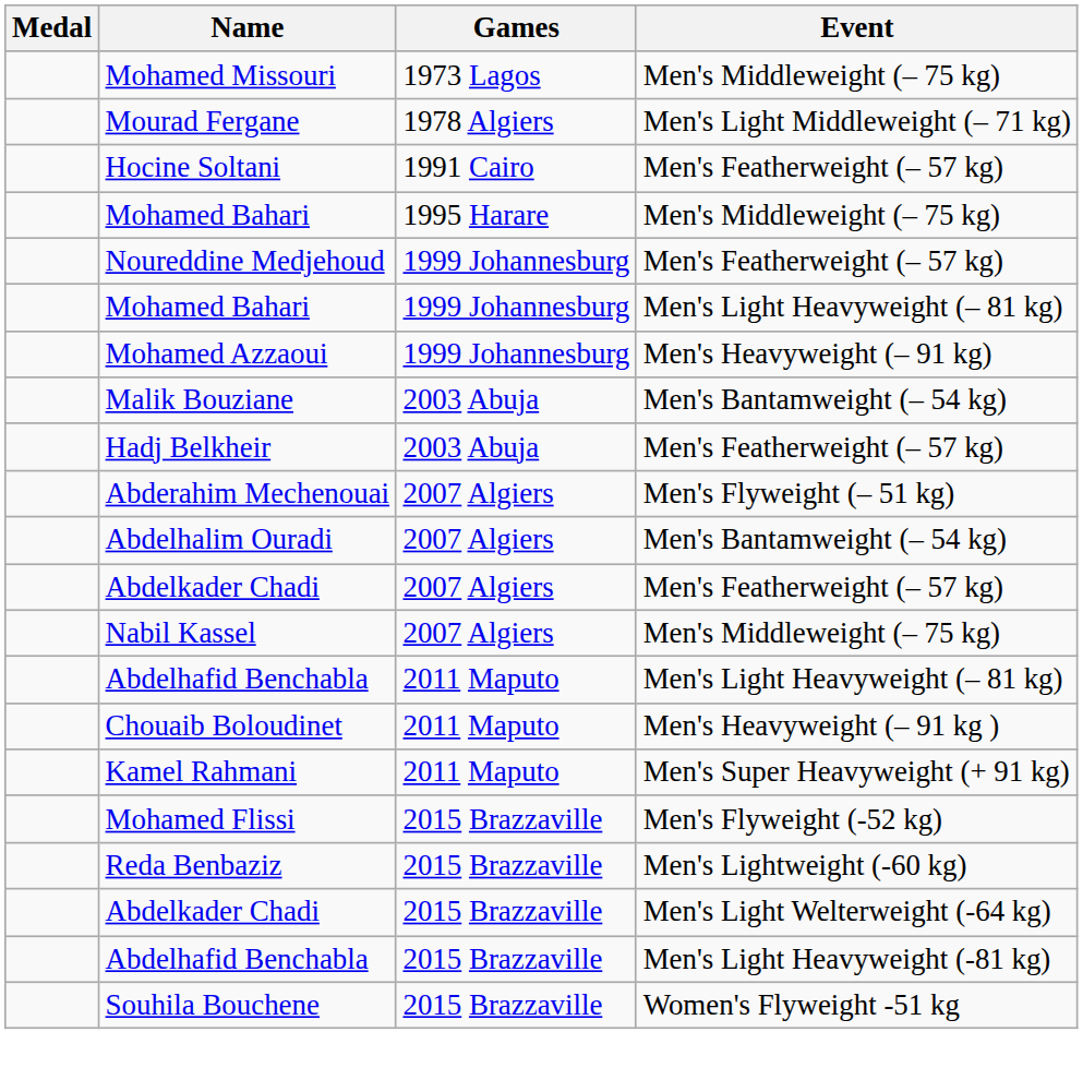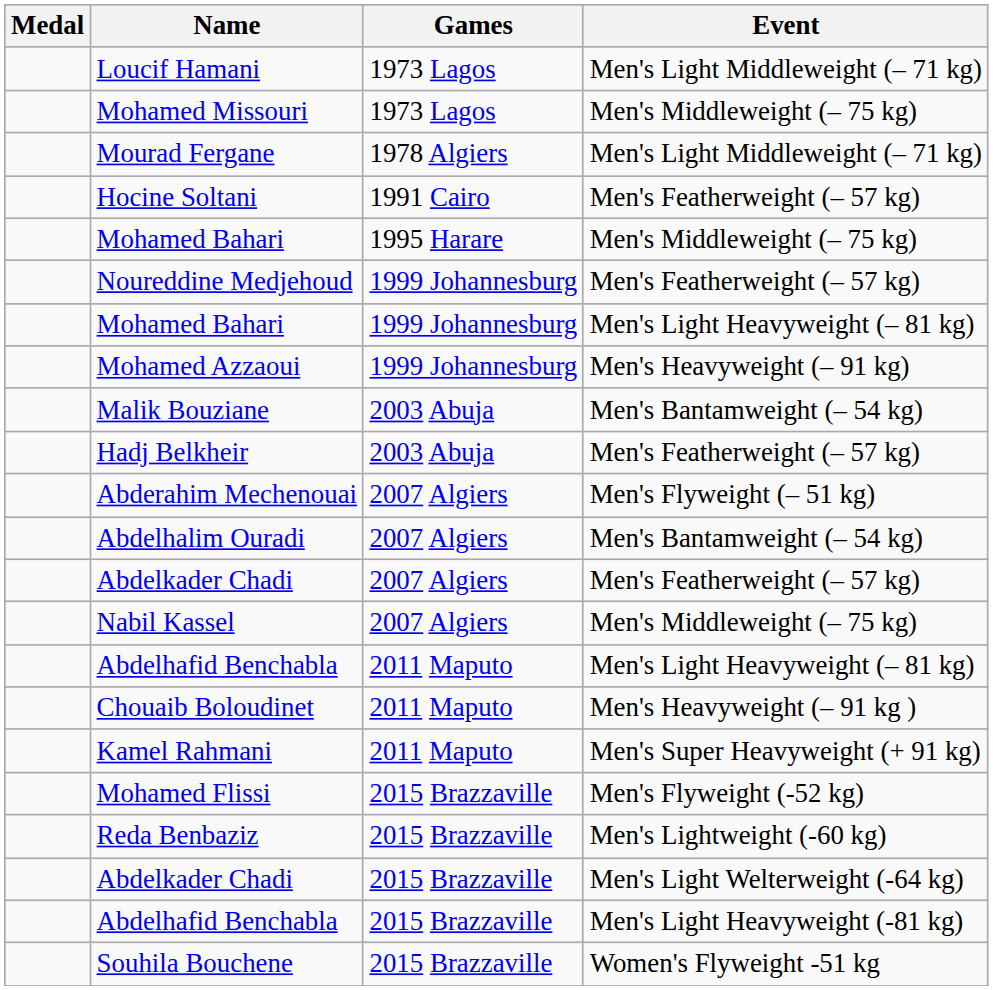 <table class="wikitable sortable">
 <tr>
 <th>Medal</th>
 <th>Name</th>
 <th>Games</th>
 <th>Event</th>
+</tr>
+<tr>
+<td></td>
+<td><a href='#'>Loucif Hamani</a></td>
+<td>1973 <a href='#'>Lagos</a></td>
+<td>Men's Light Middleweight (– 71 kg)</td>
 </tr>
 <tr>
 <td></td>
 <td><a href='#'>Mohamed Missouri</a></td>
 <td>1973 <a href='#'>Lagos</a></td>
 <td>Men's Middleweight (– 75 kg)</td>
 </tr>
 <tr>
 <td></td>
 <td><a href='#'>Mourad Fergane</a></td>
 <td>1978 <a href='#'>Algiers</a></td>
 <td>Men's Light Middleweight (– 71 kg)</td>
 </tr>
 <tr>
 <td></td>
 <td><a href='#'>Hocine Soltani</a></td>
 <td>1991 <a href='#'>Cairo</a></td>
 <td>Men's Featherweight (– 57 kg)</td>
 </tr>
 <tr>
 <td></td>
 <td><a href='#'>Mohamed Bahari</a></td>
 <td>1995 <a href='#'>Harare</a></td>
 <td>Men's Middleweight (– 75 kg)</td>
 </tr>
 <tr>
 <td></td>
 <td><a href='#'>Noureddine Medjehoud</a></td>
 <td><a href='#'>1999 Johannesburg</a></td>
 <td>Men's Featherweight (– 57 kg)</td>
 </tr>
 <tr>
 <td></td>
 <td><a href='#'>Mohamed Bahari</a></td>
 <td><a href='#'>1999 Johannesburg</a></td>
 <td>Men's Light Heavyweight (– 81 kg)</td>
 </tr>
 <tr>
 <td></td>
 <td><a href='#'>Mohamed Azzaoui</a></td>
 <td><a href='#'>1999 Johannesburg</a></td>
 <td>Men's Heavyweight (– 91 kg)</td>
 </tr>
 <tr>
 <td></td>
 <td><a href='#'>Malik Bouziane</a></td>
 <td> <a href='#'>2003</a> <a href='#'>Abuja</a></td>
 <td>Men's Bantamweight (– 54 kg)</td>
 </tr>
 <tr>
 <td></td>
 <td><a href='#'>Hadj Belkheir</a></td>
 <td> <a href='#'>2003</a> <a href='#'>Abuja</a></td>
 <td>Men's Featherweight (– 57 kg)</td>
 </tr>
 <tr>
 <td></td>
 <td><a href='#'>Abderahim Mechenouai</a></td>
 <td> <a href='#'>2007</a> <a href='#'>Algiers</a></td>
 <td>Men's Flyweight (– 51 kg)</td>
 </tr>
 <tr>
 <td></td>
 <td><a href='#'>Abdelhalim Ouradi</a></td>
 <td> <a href='#'>2007</a> <a href='#'>Algiers</a></td>
 <td>Men's Bantamweight (– 54 kg)</td>
 </tr>
 <tr>
 <td></td>
 <td><a href='#'>Abdelkader Chadi</a></td>
 <td> <a href='#'>2007</a> <a href='#'>Algiers</a></td>
 <td>Men's Featherweight (– 57 kg)</td>
 </tr>
 <tr>
 <td></td>
 <td><a href='#'>Nabil Kassel</a></td>
 <td> <a href='#'>2007</a> <a href='#'>Algiers</a></td>
 <td>Men's Middleweight (– 75 kg)</td>
 </tr>
 <tr>
 <td></td>
 <td><a href='#'>Abdelhafid Benchabla</a></td>
 <td> <a href='#'>2011</a> <a href='#'>Maputo</a></td>
 <td>Men's Light Heavyweight (– 81 kg)</td>
 </tr>
 <tr>
 <td></td>
 <td><a href='#'>Chouaib Boloudinet</a></td>
 <td> <a href='#'>2011</a> <a href='#'>Maputo</a></td>
 <td>Men's Heavyweight (– 91 kg )</td>
 </tr>
 <tr>
 <td></td>
 <td><a href='#'>Kamel Rahmani</a></td>
 <td> <a href='#'>2011</a> <a href='#'>Maputo</a></td>
 <td>Men's Super Heavyweight (+ 91 kg)</td>
 </tr>
 <tr>
 <td></td>
 <td><a href='#'>Mohamed Flissi</a></td>
 <td> <a href='#'>2015</a> <a href='#'>Brazzaville</a></td>
 <td>Men's Flyweight (-52 kg)</td>
 </tr>
 <tr>
 <td></td>
 <td><a href='#'>Reda Benbaziz</a></td>
 <td> <a href='#'>2015</a> <a href='#'>Brazzaville</a></td>
 <td>Men's Lightweight (-60 kg)</td>
 </tr>
 <tr>
 <td></td>
 <td><a href='#'>Abdelkader Chadi</a></td>
 <td> <a href='#'>2015</a> <a href='#'>Brazzaville</a></td>
 <td>Men's Light Welterweight (-64 kg)</td>
 </tr>
 <tr>
 <td></td>
 <td><a href='#'>Abdelhafid Benchabla</a></td>
 <td> <a href='#'>2015</a> <a href='#'>Brazzaville</a></td>
 <td>Men's Light Heavyweight (-81 kg)</td>
 </tr>
 <tr>
 <td></td>
 <td><a href='#'>Souhila Bouchene</a></td>
 <td> <a href='#'>2015</a> <a href='#'>Brazzaville</a></td>
 <td>Women's Flyweight -51 kg</td>
 </tr>
 </table>
